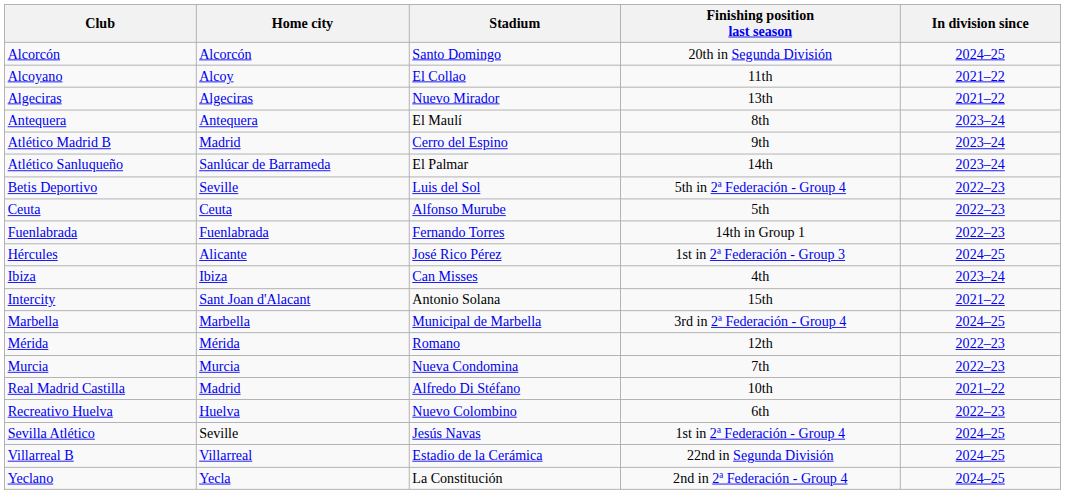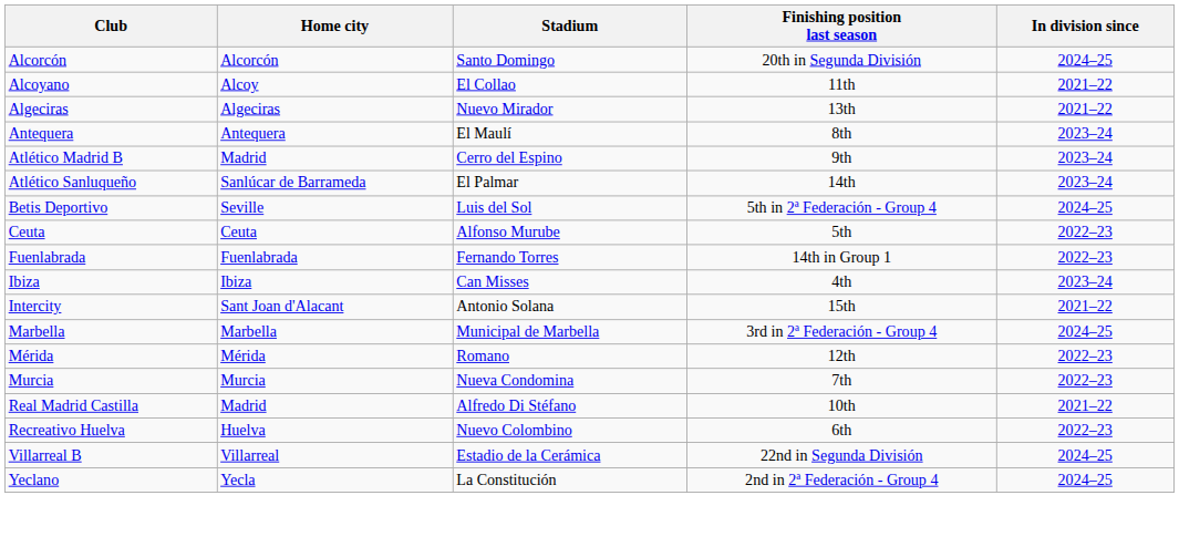 <table class="wikitable sortable" width=95% style="font-size:100%">
 <tr>
 <th>Club</th>
 <th>Home city</th>
 <th>Stadium</th>
 <th>Finishing position<br><a href='#'>last season</a></th>
 <th>In division since</th>
 </tr>
 <tr>
 <td style="text-align:left;"><a href='#'>Alcorcón</a></td>
 <td><a href='#'>Alcorcón</a></td>
 <td><a href='#'>Santo Domingo</a></td>
 <td align=center>20th in <a href='#'>Segunda División</a></td>
 <td align=center><a href='#'>2024–25</a></td>
 </tr>
 <tr>
 <td style="text-align:left;"><a href='#'>Alcoyano</a></td>
 <td><a href='#'>Alcoy</a></td>
 <td><a href='#'>El Collao</a></td>
 <td align=center>11th</td>
 <td align=center><a href='#'>2021–22</a></td>
 </tr>
 <tr>
 <td style="text-align:left;"><a href='#'>Algeciras</a></td>
 <td><a href='#'>Algeciras</a></td>
 <td><a href='#'>Nuevo Mirador</a></td>
 <td align=center>13th</td>
 <td align=center><a href='#'>2021–22</a></td>
 </tr>
 <tr>
 <td style="text-align:left;"><a href='#'>Antequera</a></td>
 <td><a href='#'>Antequera</a></td>
 <td>El Maulí</td>
 <td align=center>8th</td>
 <td align=center><a href='#'>2023–24</a></td>
 </tr>
 <tr>
 <td style="text-align:left;"><a href='#'>Atlético Madrid B</a></td>
 <td><a href='#'>Madrid</a></td>
 <td><a href='#'>Cerro del Espino</a></td>
 <td align=center>9th</td>
 <td align=center><a href='#'>2023–24</a></td>
 </tr>
 <tr>
 <td style="text-align:left;"><a href='#'>Atlético Sanluqueño</a></td>
 <td><a href='#'>Sanlúcar de Barrameda</a></td>
 <td>El Palmar</td>
 <td align=center>14th</td>
 <td align=center><a href='#'>2023–24</a></td>
 </tr>
 <tr>
 <td style="text-align:left;"><a href='#'>Betis Deportivo</a></td>
 <td><a href='#'>Seville</a></td>
 <td><a href='#'>Luis del Sol</a></td>
 <td align=center>5th in <a href='#'>2ª Federación - Group 4</a></td>
-<td align=center><a href='#'>2022–23</a></td>
+<td align=center><a href='#'>2024–25</a></td>
 </tr>
 <tr>
 <td style="text-align:left;"><a href='#'>Ceuta</a></td>
 <td><a href='#'>Ceuta</a></td>
 <td><a href='#'>Alfonso Murube</a></td>
 <td align=center>5th</td>
 <td align=center><a href='#'>2022–23</a></td>
 </tr>
 <tr>
 <td style="text-align:left;"><a href='#'>Fuenlabrada</a></td>
 <td><a href='#'>Fuenlabrada</a></td>
 <td><a href='#'>Fernando Torres</a></td>
 <td align=center>14th in Group 1</td>
 <td align=center><a href='#'>2022–23</a></td>
-</tr>
-<tr>
-<td style="text-align:left;"><a href='#'>Hércules</a></td>
-<td><a href='#'>Alicante</a></td>
-<td><a href='#'>José Rico Pérez</a></td>
-<td align=center>1st in <a href='#'>2ª Federación - Group 3</a></td>
-<td align=center><a href='#'>2024–25</a></td>
 </tr>
 <tr>
 <td style="text-align:left;"><a href='#'>Ibiza</a></td>
 <td><a href='#'>Ibiza</a></td>
 <td><a href='#'>Can Misses</a></td>
 <td align=center>4th</td>
 <td align=center><a href='#'>2023–24</a></td>
 </tr>
 <tr>
 <td style="text-align:left;"><a href='#'>Intercity</a></td>
 <td><a href='#'>Sant Joan d'Alacant</a></td>
 <td>Antonio Solana</td>
 <td align=center>15th</td>
 <td align=center><a href='#'>2021–22</a></td>
 </tr>
 <tr>
 <td style="text-align:left;"><a href='#'>Marbella</a></td>
 <td><a href='#'>Marbella</a></td>
 <td><a href='#'>Municipal de Marbella</a></td>
 <td align=center>3rd in <a href='#'>2ª Federación - Group 4</a></td>
 <td align=center><a href='#'>2024–25</a></td>
 </tr>
 <tr>
 <td style="text-align:left;"><a href='#'>Mérida</a></td>
 <td><a href='#'>Mérida</a></td>
 <td><a href='#'>Romano</a></td>
 <td align=center>12th</td>
 <td align=center><a href='#'>2022–23</a></td>
 </tr>
 <tr>
 <td style="text-align:left;"><a href='#'>Murcia</a></td>
 <td><a href='#'>Murcia</a></td>
 <td><a href='#'>Nueva Condomina</a></td>
 <td align=center>7th</td>
 <td align=center><a href='#'>2022–23</a></td>
 </tr>
 <tr>
 <td style="text-align:left;"><a href='#'>Real Madrid Castilla</a></td>
 <td><a href='#'>Madrid</a></td>
 <td><a href='#'>Alfredo Di Stéfano</a></td>
 <td align=center>10th</td>
 <td align=center><a href='#'>2021–22</a></td>
 </tr>
 <tr>
 <td style="text-align:left;"><a href='#'>Recreativo Huelva</a></td>
 <td><a href='#'>Huelva</a></td>
 <td><a href='#'>Nuevo Colombino</a></td>
 <td align=center>6th</td>
 <td align=center><a href='#'>2022–23</a></td>
 </tr>
 <tr>
-<td style="text-align:left;"><a href='#'>Sevilla Atlético</a></td>
-<td>Seville</td>
-<td><a href='#'>Jesús Navas</a></td>
-<td align=center>1st in <a href='#'>2ª Federación - Group 4</a></td>
-<td align=center><a href='#'>2024–25</a></td>
-</tr>
-<tr>
 <td style="text-align:left;"><a href='#'>Villarreal B</a></td>
 <td><a href='#'>Villarreal</a></td>
 <td><a href='#'>Estadio de la Cerámica</a></td>
 <td align=center>22nd in <a href='#'>Segunda División</a></td>
 <td align=center><a href='#'>2024–25</a></td>
 </tr>
 <tr>
 <td style="text-align:left;"><a href='#'>Yeclano</a></td>
 <td><a href='#'>Yecla</a></td>
 <td>La Constitución</td>
 <td align=center>2nd in <a href='#'>2ª Federación - Group 4</a></td>
 <td align=center><a href='#'>2024–25</a></td>
 </tr>
 </table>
